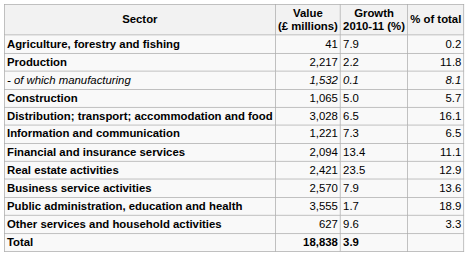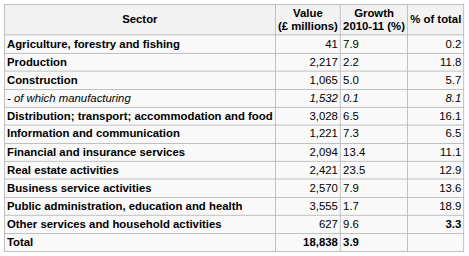 <table class="wikitable sortable">
 <tr>
 <th><strong>Sector</strong></th>
 <th align="right"><strong>Value <br>(£ millions)</strong></th>
 <th align="right"><strong>Growth <br>2010-11 (%)</strong></th>
 <th align="right"><strong>% of total </strong></th>
 </tr>
 <tr>
 <td><strong>Agriculture, forestry and fishing </strong></td>
 <td align="right">41</td>
 <td>7.9</td>
 <td align="right">0.2</td>
 </tr>
 <tr>
 <td><strong>Production</strong></td>
 <td align="right">2,217</td>
 <td>2.2</td>
 <td align="right">11.8</td>
 </tr>
 <tr>
+<td><strong>Construction </strong></td>
+<td align="right">1,065</td>
+<td>5.0</td>
+<td align="right">5.7</td>
+</tr>
+<tr>
 <td><em>- of which manufacturing</em></td>
 <td align="right"><em>1,532</em></td>
 <td><em>0.1 </em></td>
 <td align="right"><em>8.1</em></td>
-</tr>
-<tr>
-<td><strong>Construction </strong></td>
-<td align="right">1,065</td>
-<td>5.0</td>
-<td align="right">5.7</td>
 </tr>
 <tr>
 <td><strong>Distribution; transport; accommodation and food </strong></td>
 <td align="right">3,028</td>
 <td>6.5</td>
 <td align="right">16.1</td>
 </tr>
 <tr>
 <td><strong>Information and communication</strong></td>
 <td align="right">1,221</td>
 <td>7.3</td>
 <td align="right">6.5</td>
 </tr>
 <tr>
 <td><strong>Financial and insurance services </strong></td>
 <td align="right">2,094</td>
 <td>13.4</td>
 <td align="right">11.1</td>
 </tr>
 <tr>
 <td><strong>Real estate activities </strong></td>
 <td align="right">2,421</td>
 <td>23.5</td>
 <td align="right">12.9</td>
 </tr>
 <tr>
 <td><strong>Business service activities</strong></td>
 <td align="right">2,570</td>
 <td>7.9</td>
 <td align="right">13.6</td>
 </tr>
 <tr>
 <td><strong>Public administration, education and health </strong></td>
 <td align="right">3,555</td>
 <td>1.7</td>
 <td align="right">18.9</td>
 </tr>
 <tr>
 <td><strong>Other services and household activities</strong></td>
 <td align="right">627</td>
 <td>9.6</td>
-<td align="right">3.3</td>
+<td align="right"><strong>3.3</strong></td>
 </tr>
 <tr>
 <td><strong>Total</strong></td>
 <td align="right"><strong>18,838 </strong></td>
 <td><strong>3.9</strong></td>
 <td></td>
 </tr>
 </table>
